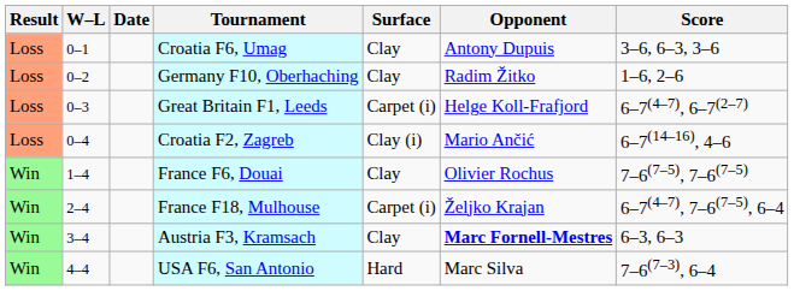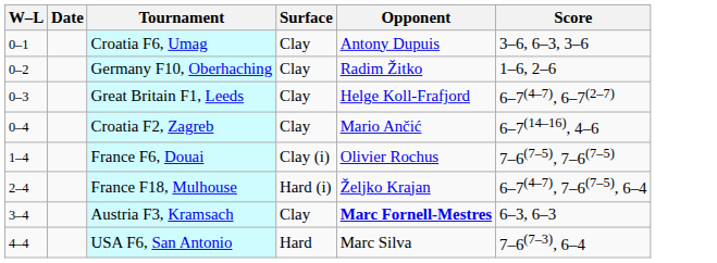 <table class="sortable wikitable">
 <tr>
-<th>Result</th>
 <th class=unsortable>W–L</th>
 <th>Date</th>
 <th>Tournament</th>
 <th>Surface</th>
 <th>Opponent</th>
 <th class=unsortable>Score</th>
 </tr>
 <tr>
-<td bgcolor=ffa07a>Loss</td>
 <td><small>0–1</small></td>
 <td></td>
 <td bgcolor=cffcff>Croatia F6, <a href='#'>Umag</a></td>
 <td>Clay</td>
 <td> <a href='#'>Antony Dupuis</a></td>
 <td>3–6, 6–3, 3–6</td>
 </tr>
 <tr>
-<td bgcolor=ffa07a>Loss</td>
 <td><small>0–2</small></td>
 <td></td>
 <td bgcolor=cffcff>Germany F10, <a href='#'>Oberhaching</a></td>
 <td>Clay</td>
 <td> <a href='#'>Radim Žitko</a></td>
 <td>1–6, 2–6</td>
 </tr>
 <tr>
-<td bgcolor=ffa07a>Loss</td>
 <td><small>0–3</small></td>
 <td></td>
 <td bgcolor=cffcff>Great Britain F1, <a href='#'>Leeds</a></td>
-<td>Carpet (i)</td>
+<td>Clay</td>
 <td> <a href='#'>Helge Koll-Frafjord</a></td>
 <td>6–7<sup>(4–7)</sup>, 6–7<sup>(2–7)</sup></td>
 </tr>
 <tr>
-<td bgcolor=ffa07a>Loss</td>
 <td><small>0–4</small></td>
 <td></td>
 <td bgcolor=cffcff>Croatia F2, <a href='#'>Zagreb</a></td>
-<td>Clay (i)</td>
+<td>Clay</td>
 <td> <a href='#'>Mario Ančić</a></td>
 <td>6–7<sup>(14–16)</sup>, 4–6</td>
 </tr>
 <tr>
-<td bgcolor=98fb98>Win</td>
 <td><small>1–4</small></td>
 <td></td>
 <td bgcolor=cffcff>France F6, <a href='#'>Douai</a></td>
-<td>Clay</td>
+<td>Clay (i)</td>
 <td> <a href='#'>Olivier Rochus</a></td>
 <td>7–6<sup>(7–5)</sup>, 7–6<sup>(7–5)</sup></td>
 </tr>
 <tr>
-<td bgcolor=98fb98>Win</td>
 <td><small>2–4</small></td>
 <td></td>
 <td bgcolor=cffcff>France F18, <a href='#'>Mulhouse</a></td>
-<td>Carpet (i)</td>
+<td>Hard (i)</td>
 <td> <a href='#'>Željko Krajan</a></td>
 <td>6–7<sup>(4–7)</sup>, 7–6<sup>(7–5)</sup>, 6–4</td>
 </tr>
 <tr>
-<td bgcolor=98fb98>Win</td>
 <td><small>3–4</small></td>
 <td></td>
 <td bgcolor=cffcff>Austria F3, <a href='#'>Kramsach</a></td>
 <td>Clay</td>
 <td><strong> <a href='#'>Marc Fornell-Mestres</a></strong></td>
 <td>6–3, 6–3</td>
 </tr>
 <tr>
-<td bgcolor=98fb98>Win</td>
 <td><small>4–4</small></td>
 <td></td>
 <td bgcolor=cffcff>USA F6, <a href='#'>San Antonio</a></td>
 <td>Hard</td>
 <td> Marc Silva</td>
 <td>7–6<sup>(7–3)</sup>, 6–4</td>
 </tr>
 </table>
